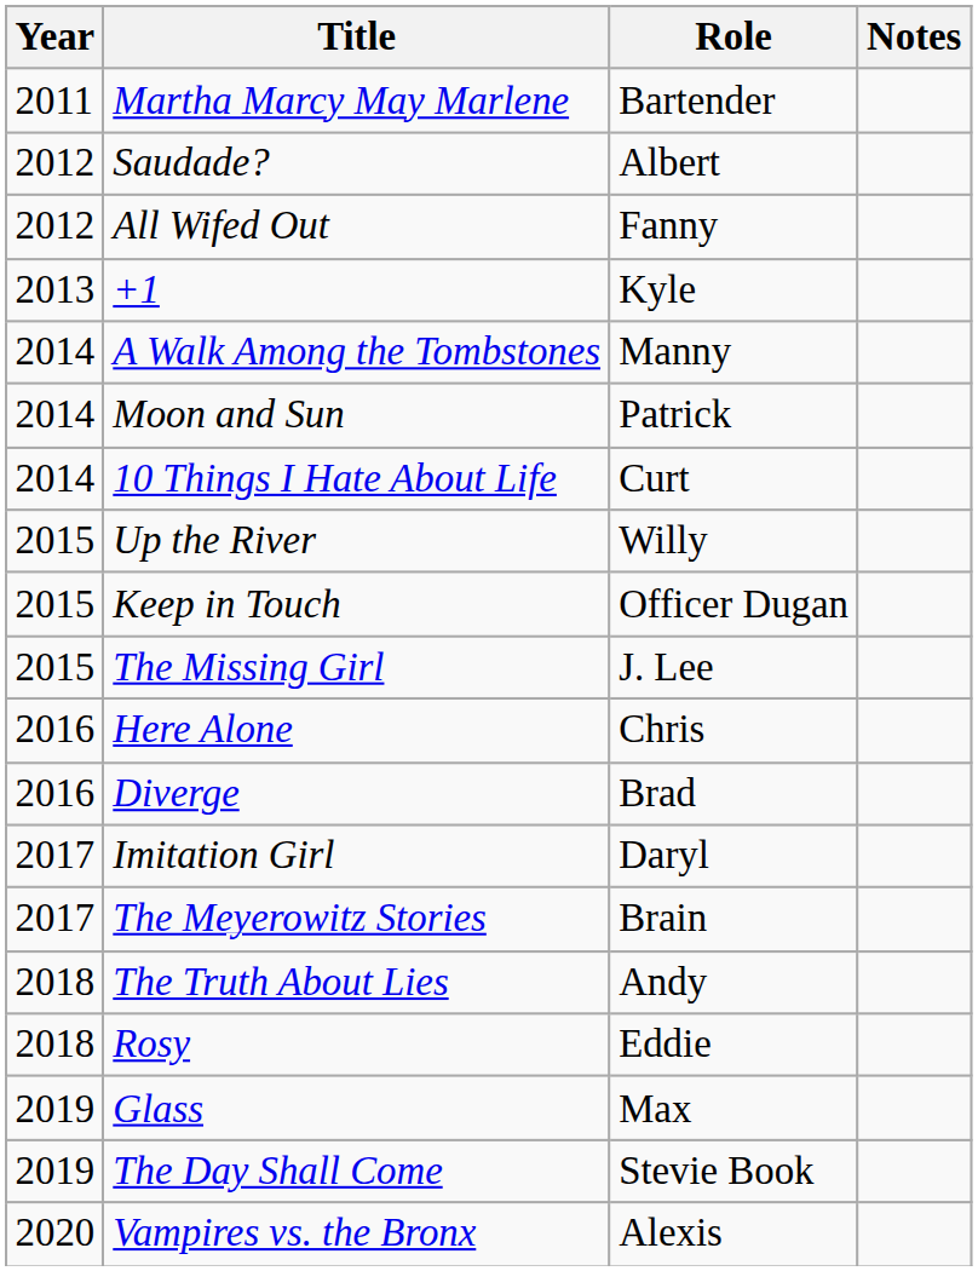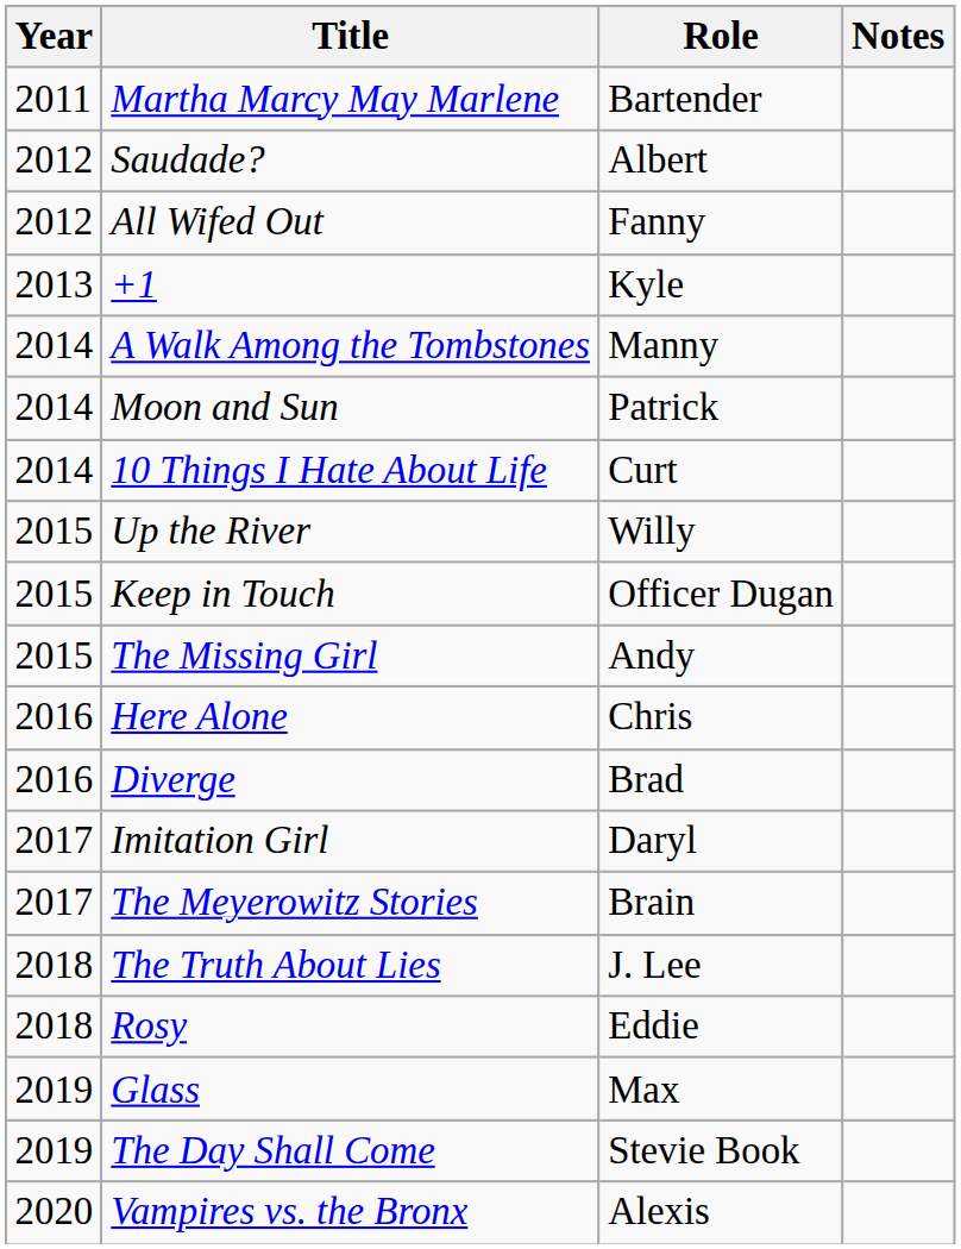 <table class="wikitable sortable">
 <tr>
 <th>Year</th>
 <th>Title</th>
 <th>Role</th>
 <th>Notes</th>
 </tr>
 <tr>
 <td>2011</td>
 <td><em><a href='#'>Martha Marcy May Marlene</a></em></td>
 <td>Bartender</td>
 <td></td>
 </tr>
 <tr>
 <td>2012</td>
 <td><em>Saudade?</em></td>
 <td>Albert</td>
 <td></td>
 </tr>
 <tr>
 <td>2012</td>
 <td><em>All Wifed Out</em></td>
 <td>Fanny</td>
 <td></td>
 </tr>
 <tr>
 <td>2013</td>
 <td><a href='#'><em>+1</em></a></td>
 <td>Kyle</td>
 <td></td>
 </tr>
 <tr>
 <td>2014</td>
 <td><a href='#'><em>A Walk Among the Tombstones</em></a></td>
 <td>Manny</td>
 <td></td>
 </tr>
 <tr>
 <td>2014</td>
 <td><em>Moon and Sun</em></td>
 <td>Patrick</td>
 <td></td>
 </tr>
 <tr>
 <td>2014</td>
 <td><em><a href='#'>10 Things I Hate About Life</a></em></td>
 <td>Curt</td>
 <td></td>
 </tr>
 <tr>
 <td>2015</td>
 <td><em>Up the River</em></td>
 <td>Willy</td>
 <td></td>
 </tr>
 <tr>
 <td>2015</td>
 <td><em>Keep in Touch</em></td>
 <td>Officer Dugan</td>
 <td></td>
 </tr>
 <tr>
 <td>2015</td>
 <td><a href='#'><em>The Missing Girl</em></a></td>
-<td>J. Lee</td>
+<td>Andy</td>
 <td></td>
 </tr>
 <tr>
 <td>2016</td>
 <td><a href='#'><em>Here Alone</em></a></td>
 <td>Chris</td>
 <td></td>
 </tr>
 <tr>
 <td>2016</td>
 <td><a href='#'><em>Diverge</em></a></td>
 <td>Brad</td>
 <td></td>
 </tr>
 <tr>
 <td>2017</td>
 <td><em>Imitation Girl</em></td>
 <td>Daryl</td>
 <td></td>
 </tr>
 <tr>
 <td>2017</td>
 <td><em><a href='#'>The Meyerowitz Stories</a></em></td>
 <td>Brain</td>
 <td></td>
 </tr>
 <tr>
 <td>2018</td>
 <td><em><a href='#'>The Truth About Lies</a></em></td>
-<td>Andy</td>
+<td>J. Lee</td>
 <td></td>
 </tr>
 <tr>
 <td>2018</td>
 <td><a href='#'><em>Rosy</em></a></td>
 <td>Eddie</td>
 <td></td>
 </tr>
 <tr>
 <td>2019</td>
 <td><a href='#'><em>Glass</em></a></td>
 <td>Max</td>
 <td></td>
 </tr>
 <tr>
 <td>2019</td>
 <td><em><a href='#'>The Day Shall Come</a></em></td>
 <td>Stevie Book</td>
 <td></td>
 </tr>
 <tr>
 <td>2020</td>
 <td><em><a href='#'>Vampires vs. the Bronx</a></em></td>
 <td>Alexis</td>
 <td></td>
 </tr>
 </table>
